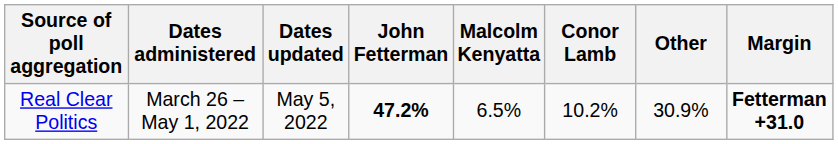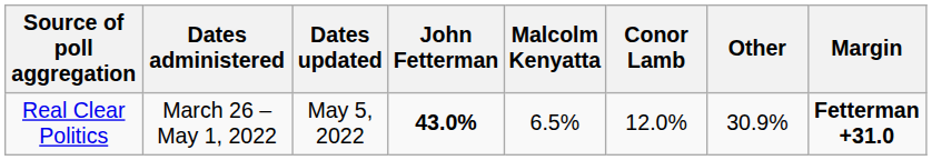 <table class="wikitable sortable" style="text-align:center;font-size:90%;line-height:17px">
 <tr>
 <th>Source of poll<br>aggregation</th>
 <th>Dates<br>administered</th>
 <th>Dates<br>updated</th>
 <th style="width:60px;">John<br>Fetterman</th>
 <th style="width:60px;">Malcolm<br>Kenyatta</th>
 <th style="width:60px;">Conor<br>Lamb</th>
 <th style="width:60px;">Other<br></th>
 <th>Margin</th>
 </tr>
 <tr>
 <td><a href='#'>Real Clear Politics</a></td>
 <td>March 26 – May 1, 2022</td>
 <td>May 5, 2022</td>
-<td><strong>47.2%</strong></td>
+<td><strong>43.0%</strong></td>
 <td>6.5%</td>
-<td>10.2%</td>
+<td>12.0%</td>
 <td>30.9%</td>
 <td><strong>Fetterman +31.0</strong></td>
 </tr>
 </table>
